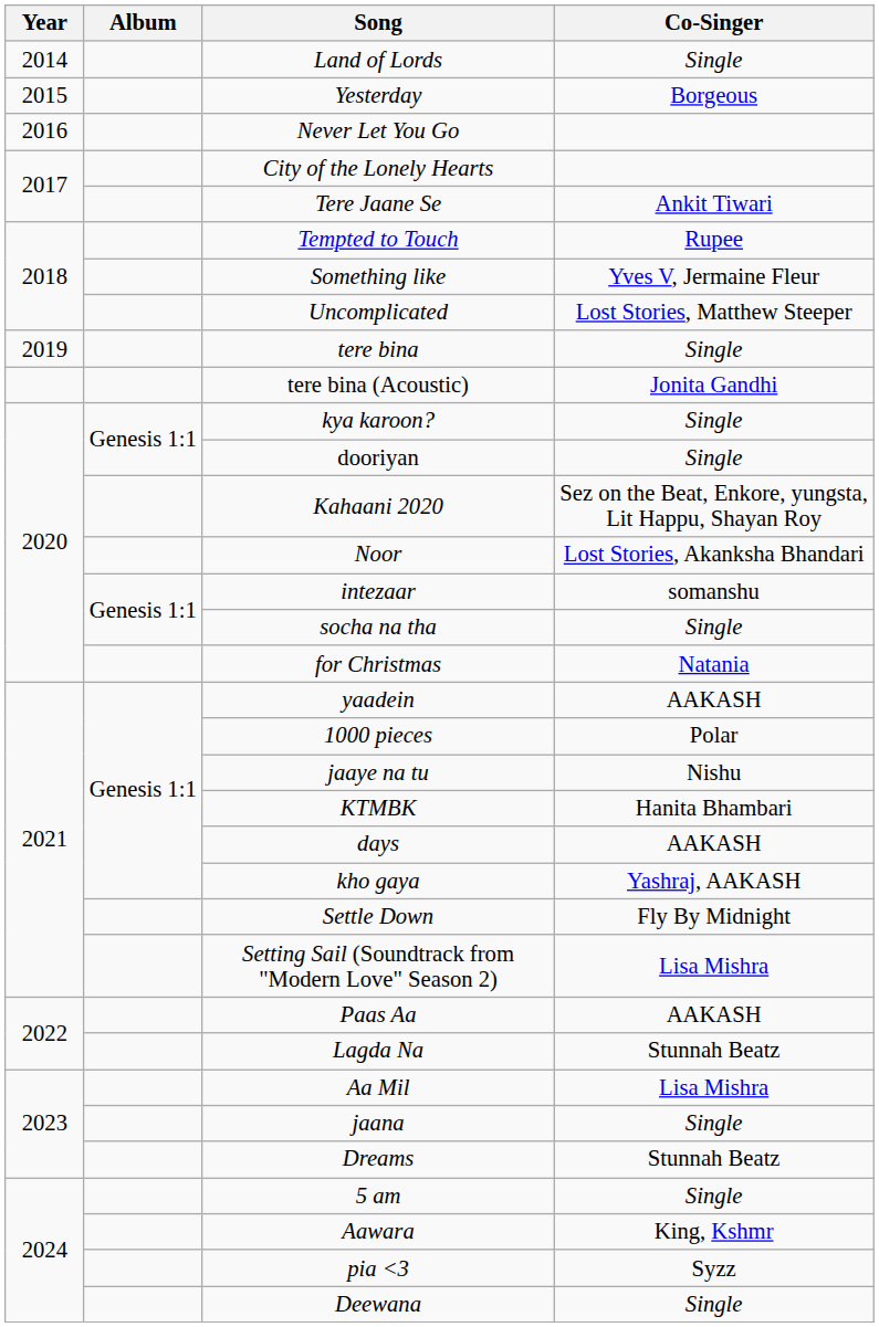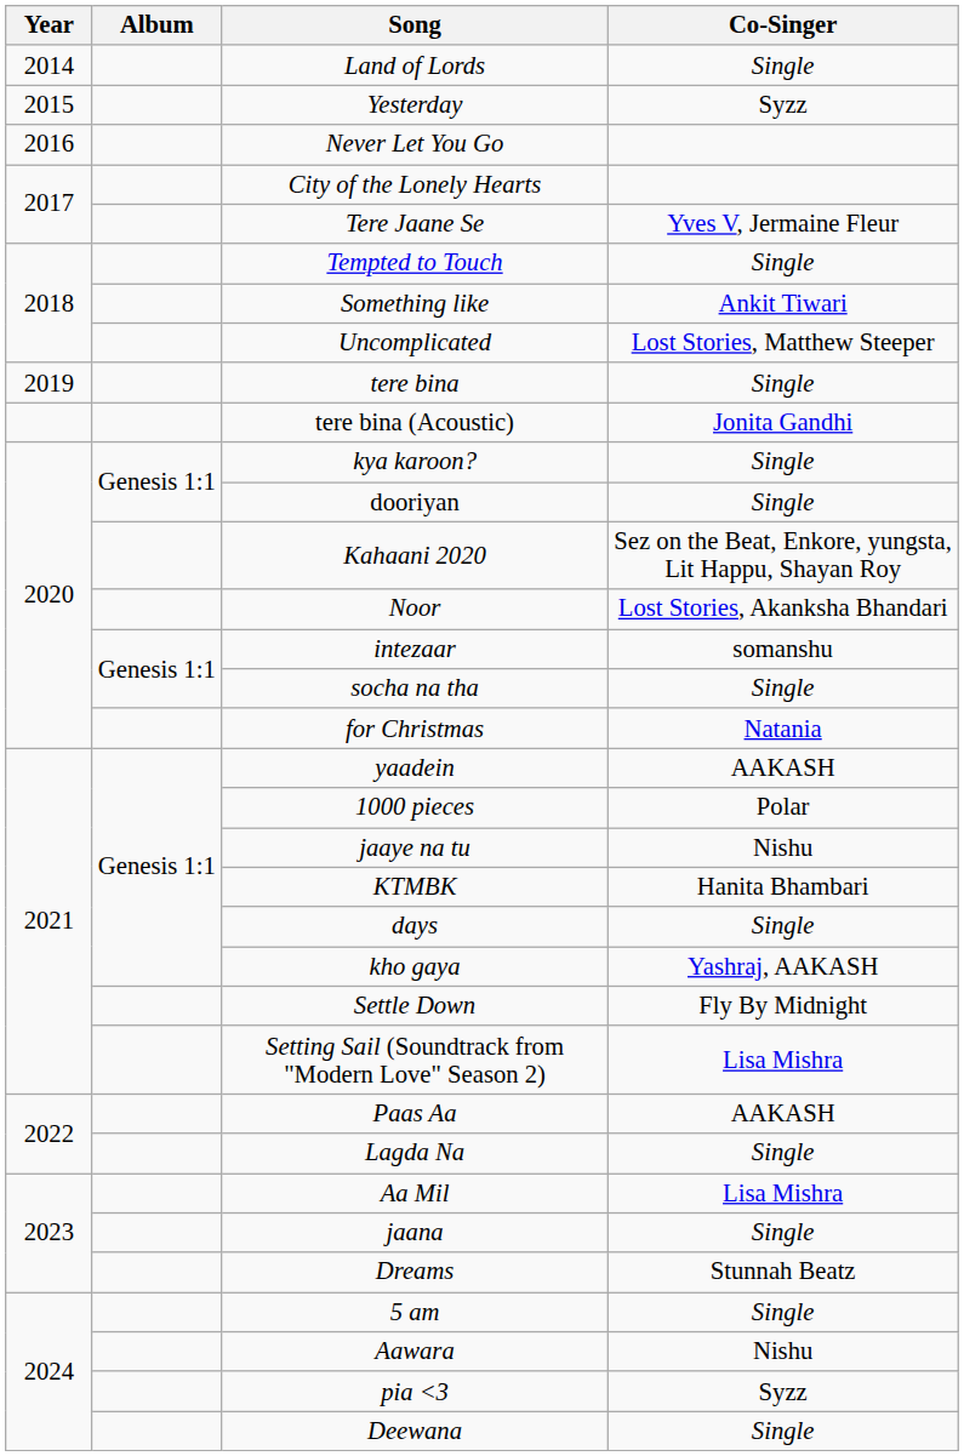 <table class="wikitable plainrowheaders" style="text-align:center">
 <tr>
 <th scope="col" style="width:3em;">Year</th>
 <th>Album</th>
 <th scope="col" style="width:15em;">Song</th>
 <th>Co-Singer</th>
 </tr>
 <tr>
 <td>2014</td>
 <td></td>
 <td scope="row"><em>Land of Lords</em></td>
 <td><em>Single</em></td>
 </tr>
 <tr>
 <td>2015</td>
 <td></td>
 <td scope="row"><em>Yesterday</em></td>
-<td><a href='#'>Borgeous</a></td>
+<td>Syzz</td>
 </tr>
 <tr>
 <td>2016</td>
 <td></td>
 <td scope="row"><em>Never Let You Go</em></td>
 <td><big></big></td>
 </tr>
 <tr>
 <td rowspan="2">2017</td>
 <td></td>
 <td scope="row"><em>City of the Lonely Hearts</em></td>
 <td><big></big></td>
 </tr>
 <tr>
 <td></td>
 <td scope="row"><em>Tere Jaane Se</em></td>
-<td><a href='#'>Ankit Tiwari</a></td>
+<td><a href='#'>Yves V</a>, Jermaine Fleur</td>
 </tr>
 <tr>
 <td rowspan="3">2018</td>
 <td></td>
 <td scope="row"><em><a href='#'>Tempted to Touch</a></em></td>
-<td><a href='#'>Rupee</a></td>
+<td><em>Single</em></td>
 </tr>
 <tr>
 <td></td>
 <td scope="row"><em>Something like</em></td>
-<td><a href='#'>Yves V</a>, Jermaine Fleur</td>
+<td><a href='#'>Ankit Tiwari</a></td>
 </tr>
 <tr>
 <td></td>
 <td scope="row"><em>Uncomplicated</em></td>
 <td><a href='#'>Lost Stories</a>, Matthew Steeper</td>
 </tr>
 <tr>
 <td>2019</td>
 <td></td>
 <td scope="row"><em>tere bina</em></td>
 <td><em>Single</em></td>
 </tr>
 <tr>
 <td></td>
 <td></td>
 <td>tere bina (Acoustic)</td>
 <td><a href='#'>Jonita Gandhi</a></td>
 </tr>
 <tr>
 <td rowspan="7">2020</td>
 <td rowspan="2">Genesis 1:1</td>
 <td scope="row"><em>kya karoon?</em></td>
 <td><em>Single</em></td>
 </tr>
 <tr>
 <td scope="row">dooriyan</td>
 <td><em>Single</em></td>
 </tr>
 <tr>
 <td></td>
 <td scope="row"><em>Kahaani 2020</em></td>
 <td>Sez on the Beat, Enkore, yungsta,<br>Lit Happu, Shayan Roy</td>
 </tr>
 <tr>
 <td></td>
 <td scope="row"><em>Noor</em></td>
 <td><a href='#'>Lost Stories</a>, Akanksha Bhandari</td>
 </tr>
 <tr>
 <td rowspan="2">Genesis 1:1</td>
 <td scope="row"><em>intezaar</em></td>
 <td>somanshu</td>
 </tr>
 <tr>
 <td scope="row"><em>socha na tha</em></td>
 <td><em>Single</em></td>
 </tr>
 <tr>
 <td></td>
 <td scope="row"><em>for Christmas</em></td>
 <td><a href='#'>Natania</a></td>
 </tr>
 <tr>
 <td rowspan="8">2021</td>
 <td rowspan="6">Genesis 1:1</td>
 <td><em>yaadein</em></td>
 <td>AAKASH</td>
 </tr>
 <tr>
 <td><em>1000 pieces</em></td>
 <td>Polar</td>
 </tr>
 <tr>
 <td><em>jaaye na tu</em></td>
 <td>Nishu</td>
 </tr>
 <tr>
 <td scope="row"><em>KTMBK</em></td>
 <td>Hanita Bhambari</td>
 </tr>
 <tr>
 <td scope="row"><em>days</em></td>
-<td>AAKASH</td>
+<td><em>Single</em></td>
 </tr>
 <tr>
 <td scope="row"><em>kho gaya</em></td>
 <td><a href='#'>Yashraj</a>, AAKASH</td>
 </tr>
 <tr>
 <td></td>
 <td scope="row"><em>Settle Down</em></td>
 <td>Fly By Midnight</td>
 </tr>
 <tr>
 <td></td>
 <td scope="row"><em>Setting Sail</em> (Soundtrack from "Modern Love" Season 2)</td>
 <td><a href='#'>Lisa Mishra</a></td>
 </tr>
 <tr>
 <td rowspan="2">2022</td>
 <td></td>
 <td scope="row"><em>Paas Aa</em></td>
 <td>AAKASH</td>
 </tr>
 <tr>
 <td></td>
 <td scope="row"><em>Lagda Na</em></td>
-<td>Stunnah Beatz</td>
+<td><em>Single</em></td>
 </tr>
 <tr>
 <td rowspan="3">2023</td>
 <td></td>
 <td><em>Aa Mil</em></td>
 <td><a href='#'>Lisa Mishra</a></td>
 </tr>
 <tr>
 <td></td>
 <td><em>jaana</em></td>
 <td><em>Single</em></td>
 </tr>
 <tr>
 <td></td>
 <td><em>Dreams</em></td>
 <td>Stunnah Beatz</td>
 </tr>
 <tr>
 <td rowspan="4">2024</td>
 <td></td>
 <td><em>5 am</em></td>
 <td><em>Single</em></td>
 </tr>
 <tr>
 <td></td>
 <td><em>Aawara</em></td>
-<td>King, <a href='#'>Kshmr</a></td>
+<td>Nishu</td>
 </tr>
 <tr>
 <td></td>
 <td><em>pia <3</em></td>
 <td>Syzz</td>
 </tr>
 <tr>
 <td></td>
 <td><em>Deewana</em></td>
 <td><em>Single</em></td>
 </tr>
 </table>
